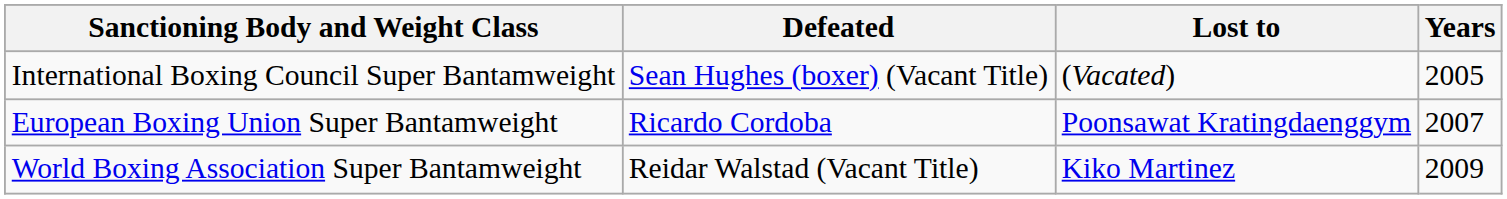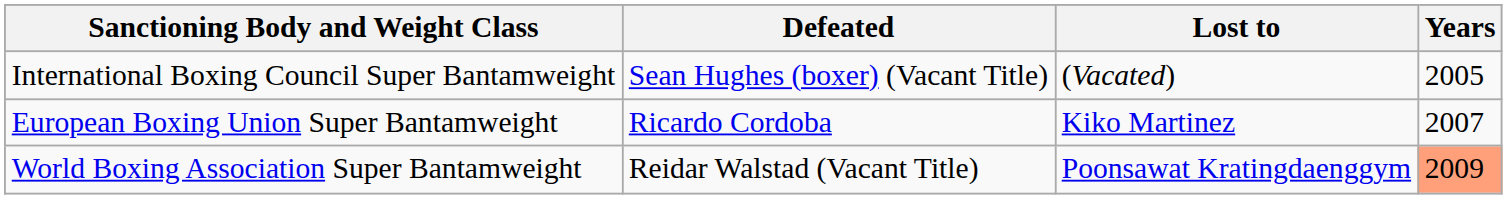 <table class="wikitable">
 <tr>
 <th>Sanctioning Body and Weight Class</th>
 <th>Defeated</th>
 <th>Lost to</th>
 <th>Years</th>
 </tr>
 <tr>
 <td>International Boxing Council Super Bantamweight</td>
 <td><a href='#'>Sean Hughes (boxer)</a>  (Vacant Title)</td>
 <td>(<em>Vacated</em>)</td>
 <td>2005</td>
 </tr>
 <tr>
 <td><a href='#'>European Boxing Union</a> Super Bantamweight</td>
 <td><a href='#'>Ricardo Cordoba</a> </td>
-<td><a href='#'>Poonsawat Kratingdaenggym</a> </td>
+<td><a href='#'>Kiko Martinez</a> </td>
 <td>2007</td>
 </tr>
 <tr>
 <td><a href='#'>World Boxing Association</a> Super Bantamweight</td>
 <td>Reidar Walstad  (Vacant Title)</td>
-<td><a href='#'>Kiko Martinez</a> </td>
-<td>2009</td>
+<td><a href='#'>Poonsawat Kratingdaenggym</a> </td>
+<td style="background: lightsalmon;">2009</td>
 </tr>
 </table>
